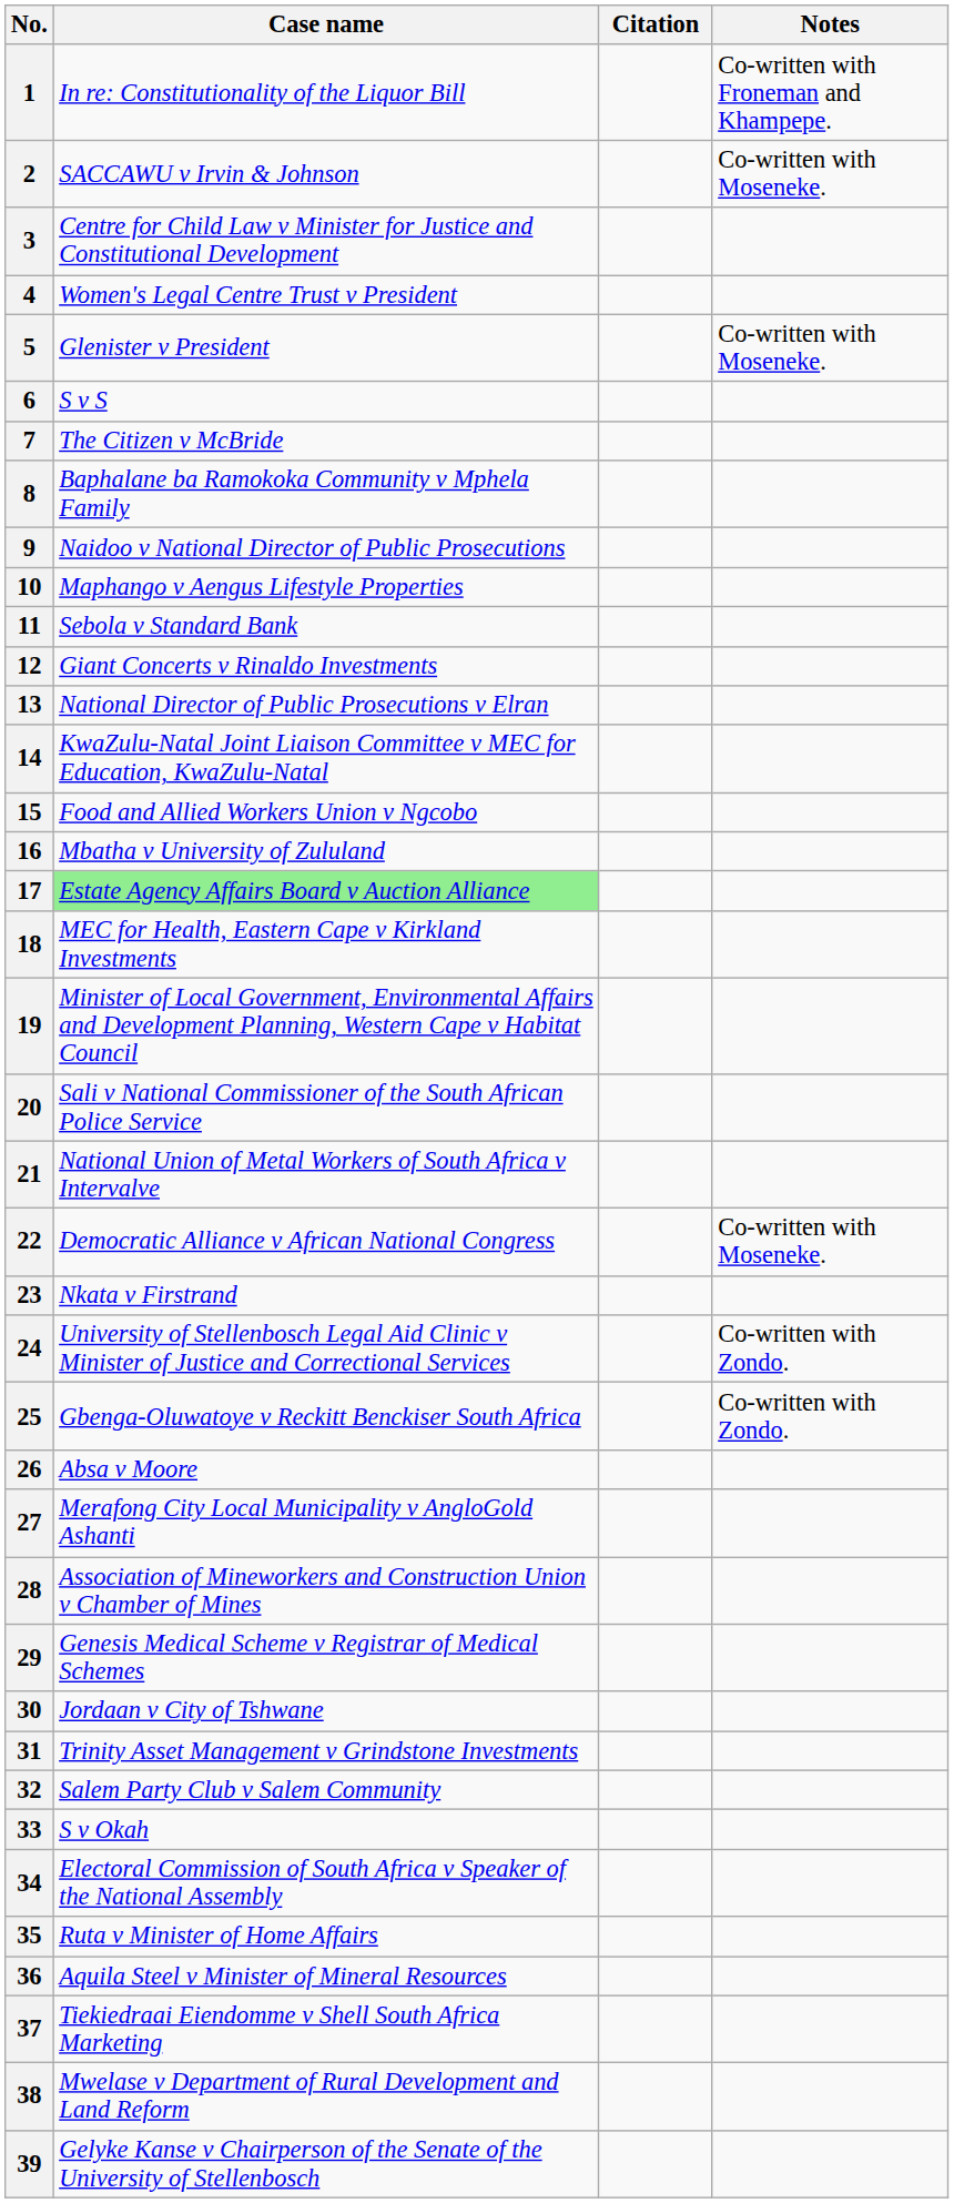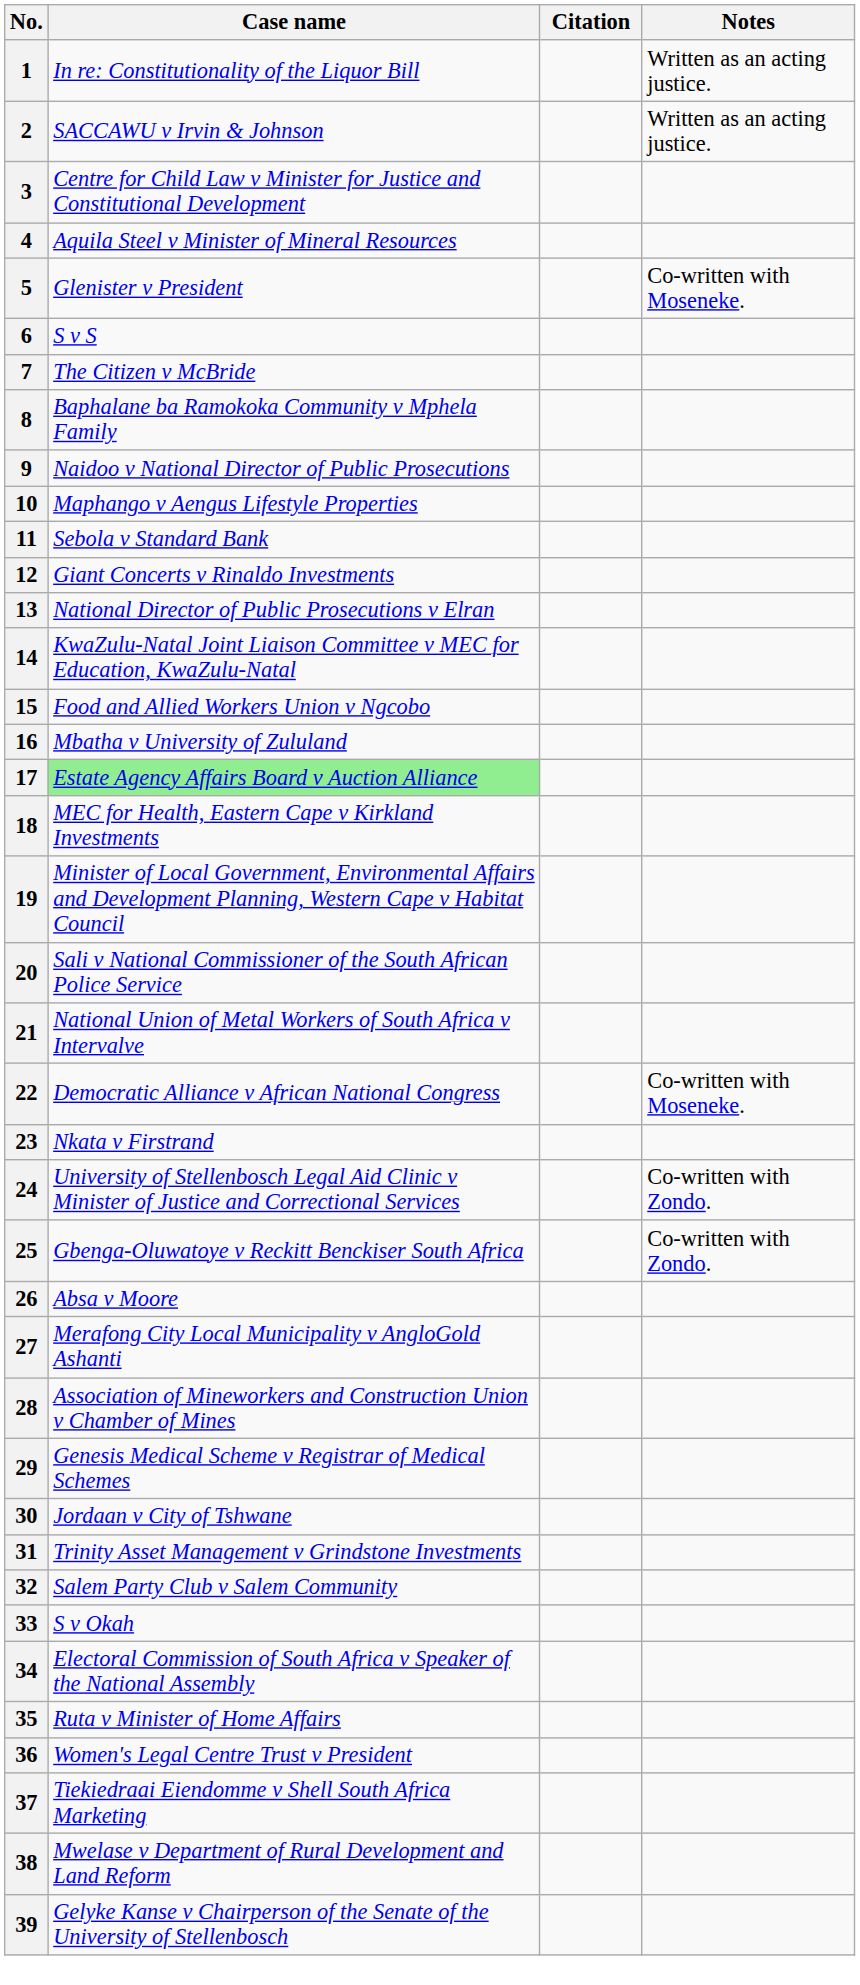 <table class="wikitable sortable">
 <tr>
 <th style="width:3%">No.</th>
 <th style="width:60">Case name</th>
 <th style="width:12%">Citation</th>
 <th style="width:25%">Notes</th>
 </tr>
 <tr>
 <th>1</th>
 <td><em><a href='#'>In re: Constitutionality of the Liquor Bill</a></em></td>
 <td></td>
-<td>Co-written with <a href='#'>Froneman</a> and <a href='#'>Khampepe</a>.</td>
+<td>Written as an acting justice.</td>
 </tr>
 <tr>
 <th>2</th>
 <td><em><a href='#'>SACCAWU v Irvin & Johnson</a></em></td>
 <td></td>
-<td>Co-written with <a href='#'>Moseneke</a>.</td>
+<td>Written as an acting justice.</td>
 </tr>
 <tr>
 <th>3</th>
 <td><em><a href='#'>Centre for Child Law v Minister for Justice and Constitutional Development</a></em></td>
 <td></td>
 <td></td>
 </tr>
 <tr>
 <th>4</th>
-<td><em><a href='#'>Women's Legal Centre Trust v President</a></em></td>
+<td><em><a href='#'>Aquila Steel v Minister of Mineral Resources</a></em></td>
 <td></td>
 <td></td>
 </tr>
 <tr>
 <th>5</th>
 <td><em><a href='#'>Glenister v President</a></em></td>
 <td></td>
 <td>Co-written with <a href='#'>Moseneke</a>.</td>
 </tr>
 <tr>
 <th>6</th>
 <td><em><a href='#'>S v S</a></em></td>
 <td></td>
 <td></td>
 </tr>
 <tr>
 <th>7</th>
 <td><em><a href='#'>The Citizen v McBride</a></em></td>
 <td></td>
 <td></td>
 </tr>
 <tr>
 <th>8</th>
 <td><em><a href='#'>Baphalane ba Ramokoka Community v Mphela Family</a></em></td>
 <td></td>
 <td></td>
 </tr>
 <tr>
 <th>9</th>
 <td><em><a href='#'>Naidoo v National Director of Public Prosecutions</a></em></td>
 <td></td>
 <td></td>
 </tr>
 <tr>
 <th>10</th>
 <td><em><a href='#'>Maphango v Aengus Lifestyle Properties</a></em></td>
 <td></td>
 <td></td>
 </tr>
 <tr>
 <th>11</th>
 <td><em><a href='#'>Sebola v Standard Bank</a></em></td>
 <td></td>
 <td></td>
 </tr>
 <tr>
 <th>12</th>
 <td><em><a href='#'>Giant Concerts v Rinaldo Investments</a></em></td>
 <td></td>
 <td></td>
 </tr>
 <tr>
 <th>13</th>
 <td><em><a href='#'>National Director of Public Prosecutions v Elran</a></em></td>
 <td></td>
 <td></td>
 </tr>
 <tr>
 <th>14</th>
 <td><em><a href='#'>KwaZulu-Natal Joint Liaison Committee v MEC for Education, KwaZulu-Natal</a></em></td>
 <td></td>
 <td></td>
 </tr>
 <tr>
 <th>15</th>
 <td><em><a href='#'>Food and Allied Workers Union v Ngcobo</a></em></td>
 <td></td>
 <td></td>
 </tr>
 <tr>
 <th>16</th>
 <td><em><a href='#'>Mbatha v University of Zululand</a></em></td>
 <td></td>
 <td></td>
 </tr>
 <tr>
 <th>17</th>
 <td style="background: lightgreen;"><em><a href='#'>Estate Agency Affairs Board v Auction Alliance</a></em></td>
 <td></td>
 <td></td>
 </tr>
 <tr>
 <th>18</th>
 <td><em><a href='#'>MEC for Health, Eastern Cape v Kirkland Investments</a></em></td>
 <td></td>
 <td></td>
 </tr>
 <tr>
 <th>19</th>
 <td><em><a href='#'>Minister of Local Government, Environmental Affairs and Development Planning, Western Cape v Habitat Council</a></em></td>
 <td></td>
 <td></td>
 </tr>
 <tr>
 <th>20</th>
 <td><em><a href='#'>Sali v National Commissioner of the South African Police Service</a></em></td>
 <td></td>
 <td></td>
 </tr>
 <tr>
 <th>21</th>
 <td><em><a href='#'>National Union of Metal Workers of South Africa v Intervalve</a></em></td>
 <td></td>
 <td></td>
 </tr>
 <tr>
 <th>22</th>
 <td><em><a href='#'>Democratic Alliance v African National Congress</a></em></td>
 <td></td>
 <td>Co-written with <a href='#'>Moseneke</a>.</td>
 </tr>
 <tr>
 <th>23</th>
 <td><em><a href='#'>Nkata v Firstrand</a></em></td>
 <td></td>
 <td></td>
 </tr>
 <tr>
 <th>24</th>
 <td><em><a href='#'>University of Stellenbosch Legal Aid Clinic v Minister of Justice and Correctional Services</a></em></td>
 <td></td>
 <td>Co-written with <a href='#'>Zondo</a>.</td>
 </tr>
 <tr>
 <th>25</th>
 <td><em><a href='#'>Gbenga-Oluwatoye v Reckitt Benckiser South Africa</a></em></td>
 <td></td>
 <td>Co-written with <a href='#'>Zondo</a>.</td>
 </tr>
 <tr>
 <th>26</th>
 <td><em><a href='#'>Absa v Moore</a></em></td>
 <td></td>
 <td></td>
 </tr>
 <tr>
 <th>27</th>
 <td><em><a href='#'>Merafong City Local Municipality v AngloGold Ashanti</a></em></td>
 <td></td>
 <td></td>
 </tr>
 <tr>
 <th>28</th>
 <td><em><a href='#'>Association of Mineworkers and Construction Union v Chamber of Mines</a></em></td>
 <td></td>
 <td></td>
 </tr>
 <tr>
 <th>29</th>
 <td><em><a href='#'>Genesis Medical Scheme v Registrar of Medical Schemes</a></em></td>
 <td></td>
 <td></td>
 </tr>
 <tr>
 <th>30</th>
 <td><em><a href='#'>Jordaan v City of Tshwane</a></em></td>
 <td></td>
 <td></td>
 </tr>
 <tr>
 <th>31</th>
 <td><em><a href='#'>Trinity Asset Management v Grindstone Investments</a></em></td>
 <td></td>
 <td></td>
 </tr>
 <tr>
 <th>32</th>
 <td><em><a href='#'>Salem Party Club v Salem Community</a></em></td>
 <td></td>
 <td></td>
 </tr>
 <tr>
 <th>33</th>
 <td><em><a href='#'>S v Okah</a></em></td>
 <td></td>
 <td></td>
 </tr>
 <tr>
 <th>34</th>
 <td><em><a href='#'>Electoral Commission of South Africa v Speaker of the National Assembly</a></em></td>
 <td></td>
 <td></td>
 </tr>
 <tr>
 <th>35</th>
 <td><em><a href='#'>Ruta v Minister of Home Affairs</a></em></td>
 <td></td>
 <td></td>
 </tr>
 <tr>
 <th>36</th>
-<td><em><a href='#'>Aquila Steel v Minister of Mineral Resources</a></em></td>
+<td><em><a href='#'>Women's Legal Centre Trust v President</a></em></td>
 <td></td>
 <td></td>
 </tr>
 <tr>
 <th>37</th>
 <td><em><a href='#'>Tiekiedraai Eiendomme v Shell South Africa Marketing</a></em></td>
 <td></td>
 <td></td>
 </tr>
 <tr>
 <th>38</th>
 <td><em><a href='#'>Mwelase v Department of Rural Development and Land Reform</a></em></td>
 <td></td>
 <td></td>
 </tr>
 <tr>
 <th>39</th>
 <td><em><a href='#'>Gelyke Kanse v Chairperson of the Senate of the University of Stellenbosch</a></em></td>
 <td></td>
 <td></td>
 </tr>
 </table>
